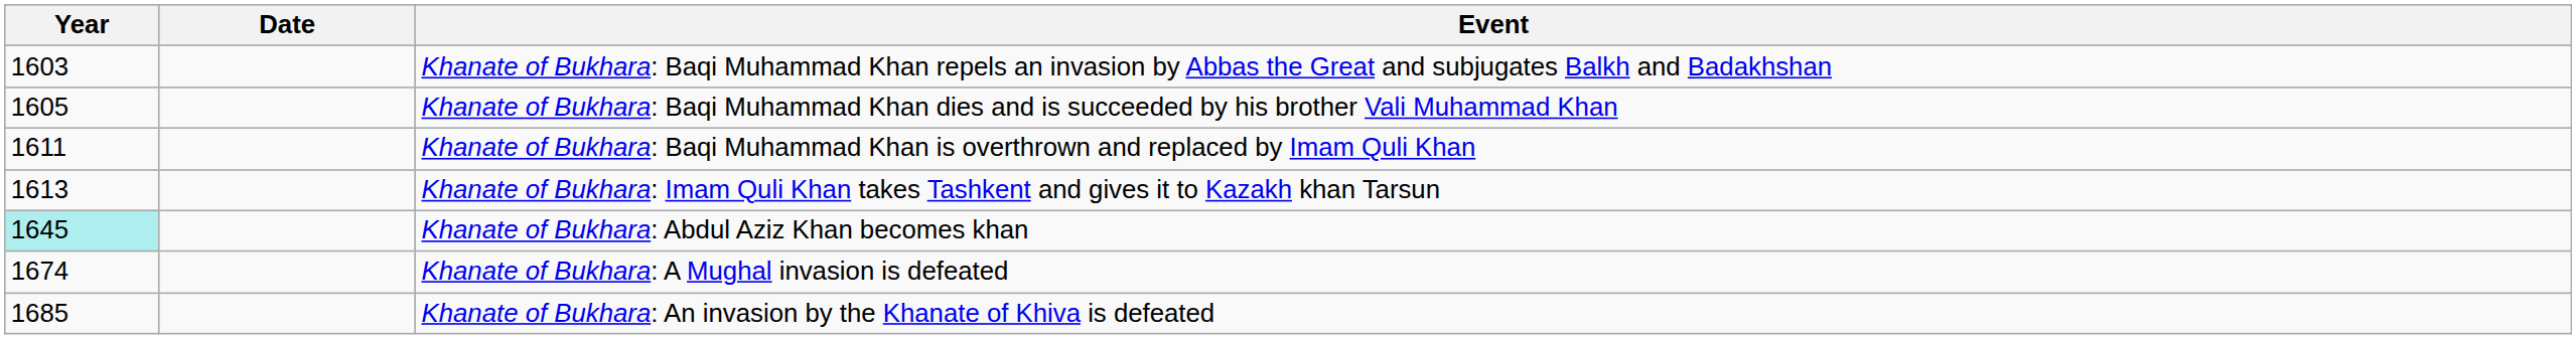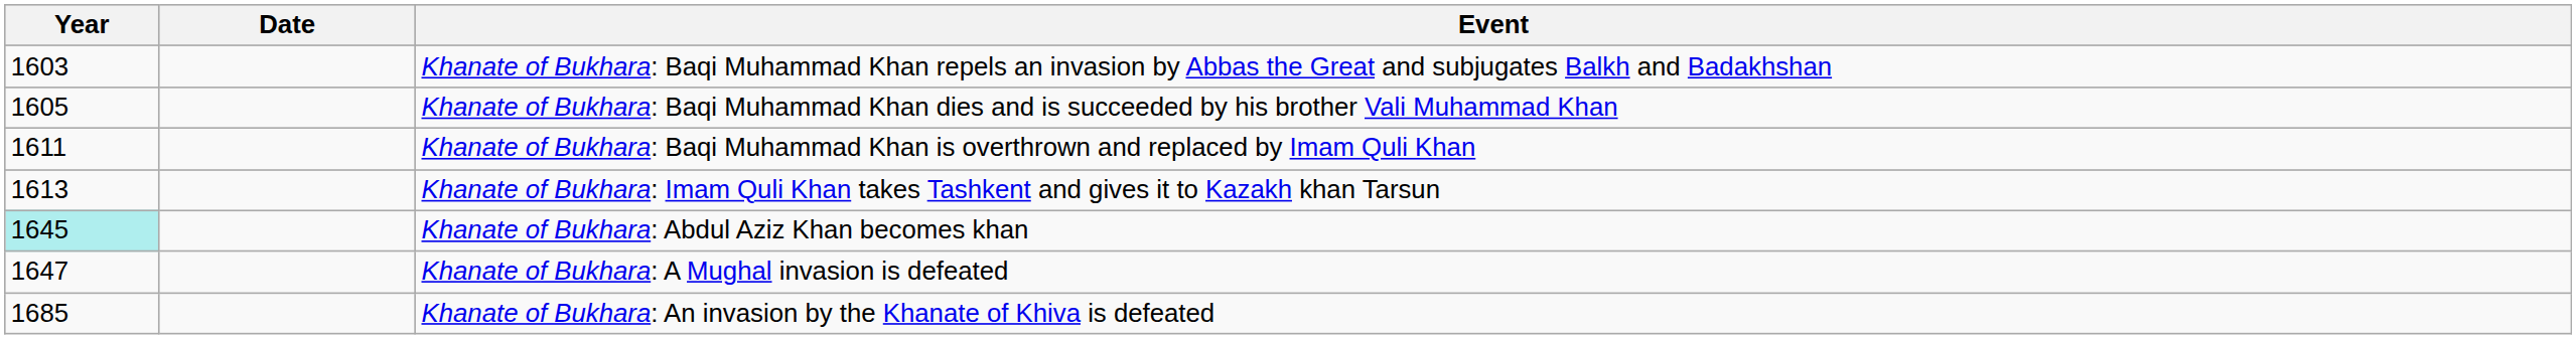 <table class="wikitable" style="width:100%;">
 <tr>
 <th style="width:6%">Year</th>
 <th style="width:10%">Date</th>
 <th>Event</th>
 </tr>
 <tr>
 <td>1603</td>
 <td></td>
 <td><em><a href='#'>Khanate of Bukhara</a></em>: Baqi Muhammad Khan repels an invasion by <a href='#'>Abbas the Great</a> and subjugates <a href='#'>Balkh</a> and <a href='#'>Badakhshan</a></td>
 </tr>
 <tr>
 <td>1605</td>
 <td></td>
 <td><em><a href='#'>Khanate of Bukhara</a></em>: Baqi Muhammad Khan dies and is succeeded by his brother <a href='#'>Vali Muhammad Khan</a></td>
 </tr>
 <tr>
 <td>1611</td>
 <td></td>
 <td><em><a href='#'>Khanate of Bukhara</a></em>: Baqi Muhammad Khan is overthrown and replaced by <a href='#'>Imam Quli Khan</a></td>
 </tr>
 <tr>
 <td>1613</td>
 <td></td>
 <td><em><a href='#'>Khanate of Bukhara</a></em>: <a href='#'>Imam Quli Khan</a> takes <a href='#'>Tashkent</a> and gives it to <a href='#'>Kazakh</a> khan Tarsun</td>
 </tr>
 <tr>
 <td style="background: paleturquoise;">1645</td>
 <td></td>
 <td><em><a href='#'>Khanate of Bukhara</a></em>: Abdul Aziz Khan becomes khan</td>
 </tr>
 <tr>
-<td>1674</td>
+<td>1647</td>
 <td></td>
 <td><em><a href='#'>Khanate of Bukhara</a></em>: A <a href='#'>Mughal</a> invasion is defeated</td>
 </tr>
 <tr>
 <td>1685</td>
 <td></td>
 <td><em><a href='#'>Khanate of Bukhara</a></em>: An invasion by the <a href='#'>Khanate of Khiva</a> is defeated</td>
 </tr>
 </table>
